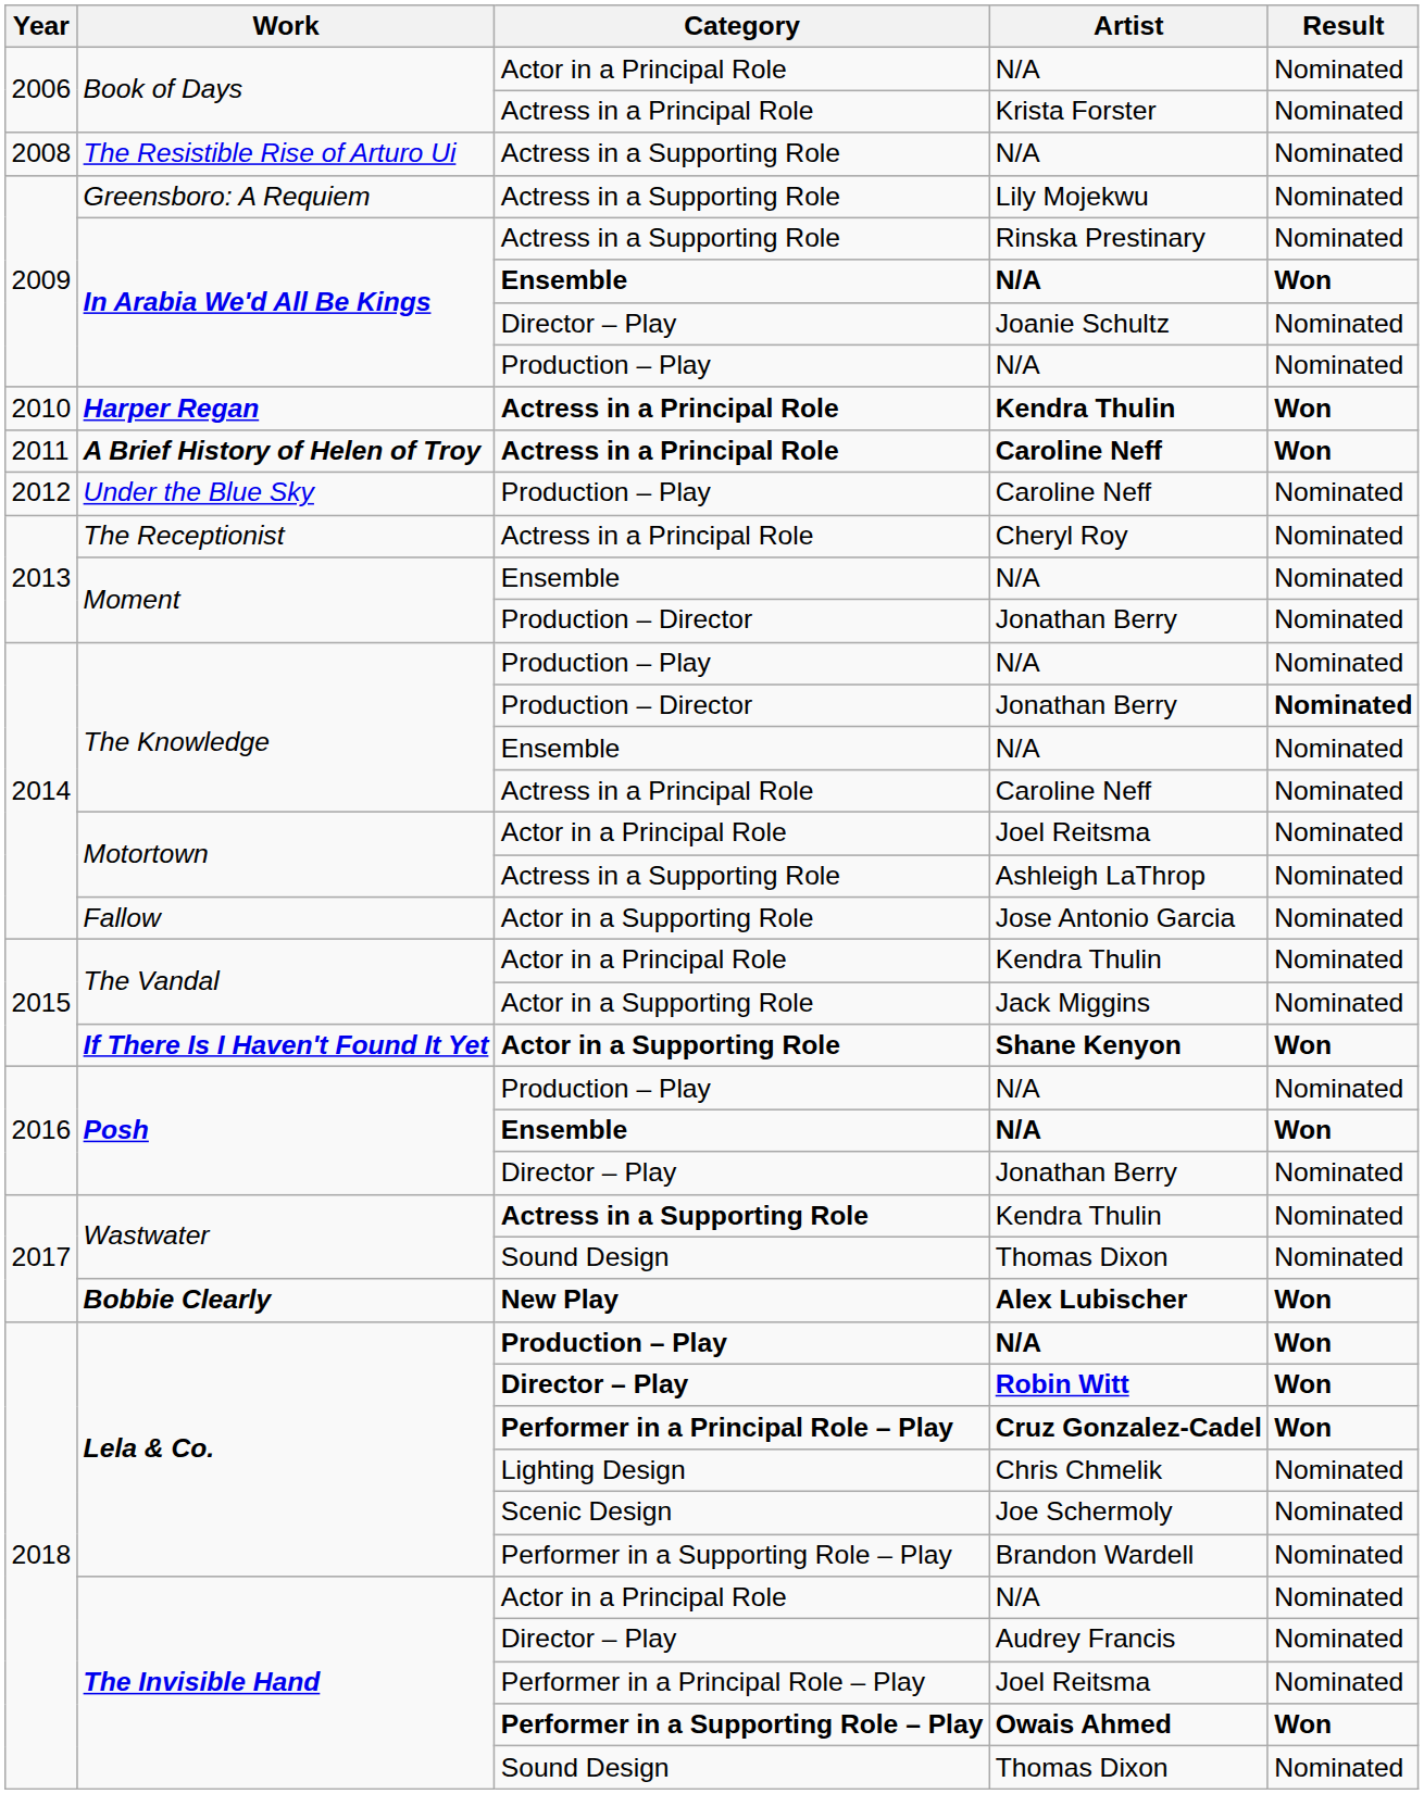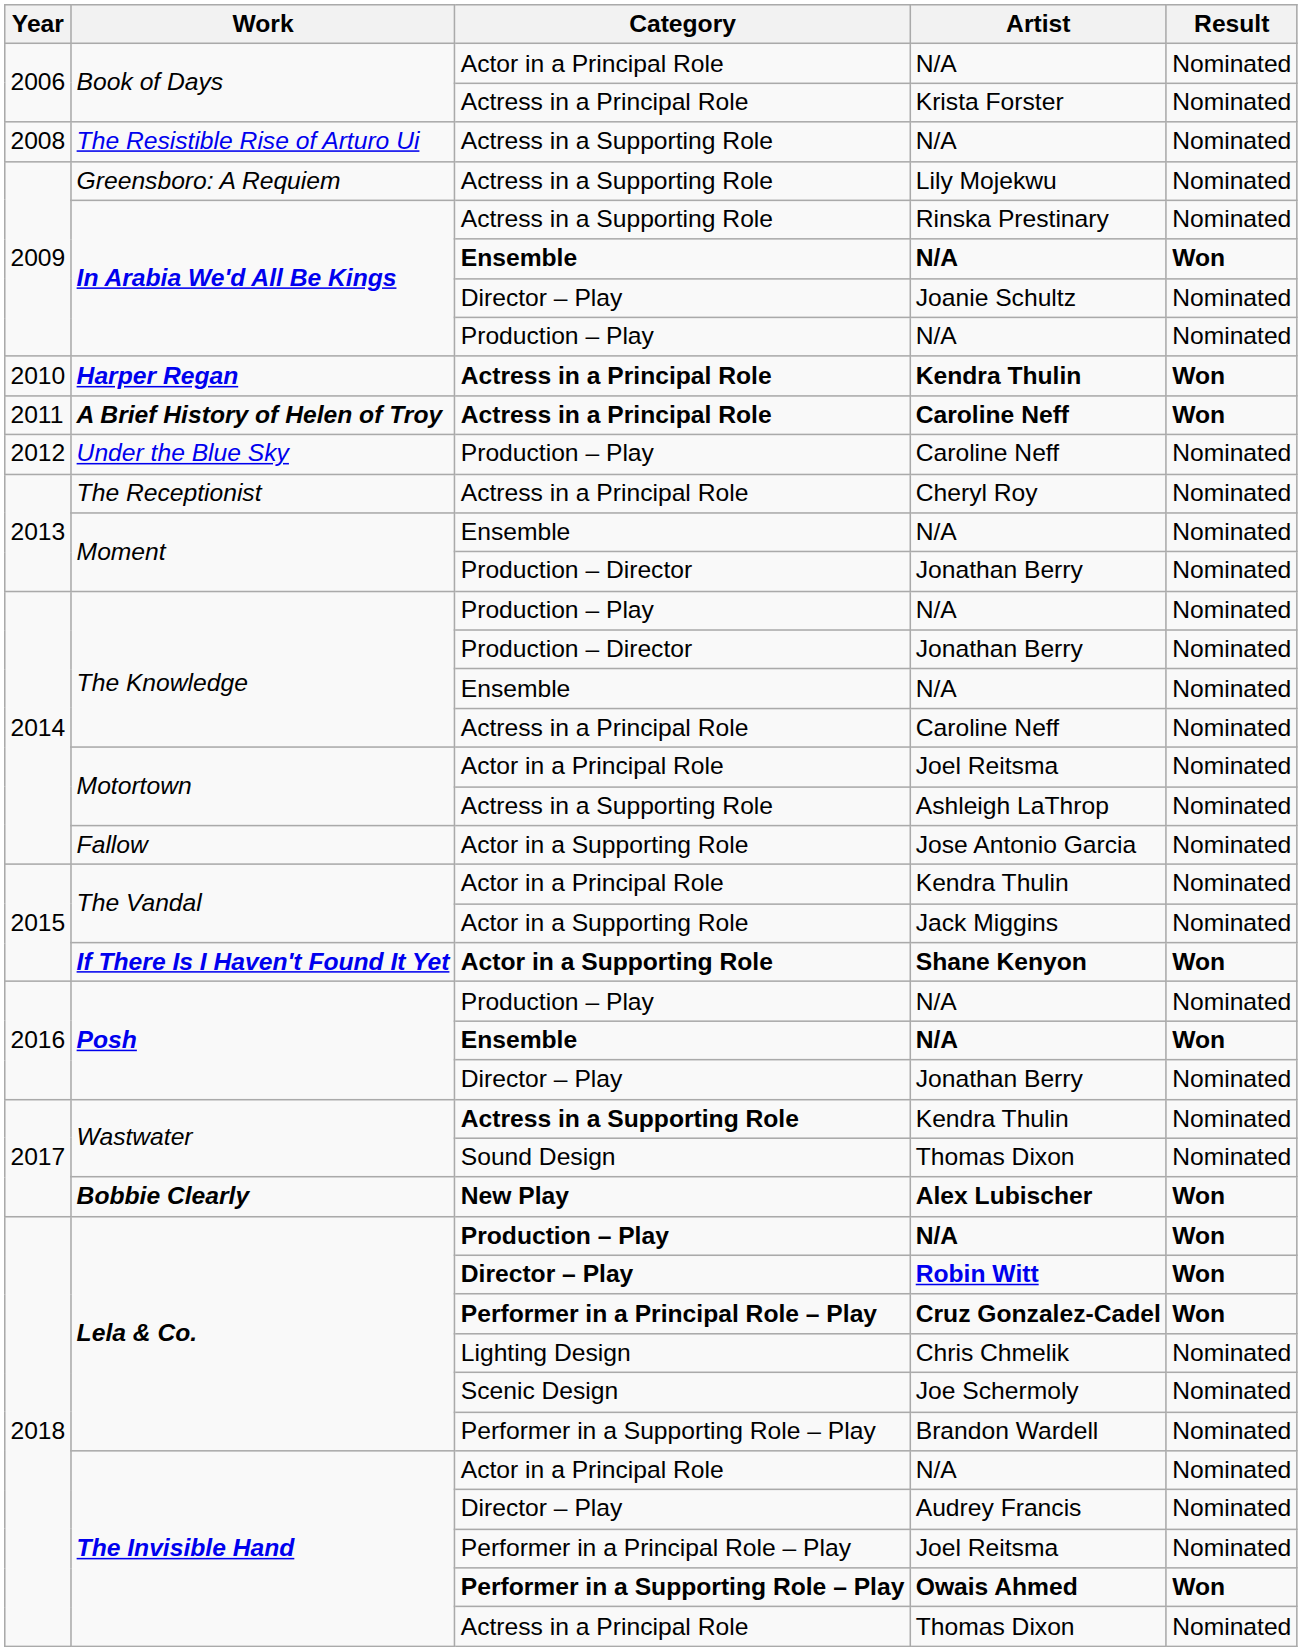 <table class="wikitable sortable">
 <tr>
 <th><strong>Year</strong></th>
 <th><strong>Work</strong></th>
 <th><strong>Category</strong></th>
 <th><strong>Artist</strong></th>
 <th><strong>Result</strong></th>
 </tr>
 <tr>
 <td rowspan="2">2006</td>
 <td rowspan="2"><em>Book of Days</em></td>
 <td>Actor in a Principal Role</td>
 <td>N/A</td>
 <td>Nominated</td>
 </tr>
 <tr>
 <td>Actress in a Principal Role</td>
 <td>Krista Forster</td>
 <td>Nominated</td>
 </tr>
 <tr>
 <td>2008</td>
 <td><em><a href='#'>The Resistible Rise of Arturo Ui</a></em></td>
 <td>Actress in a Supporting Role</td>
 <td>N/A</td>
 <td>Nominated</td>
 </tr>
 <tr>
 <td rowspan="5">2009</td>
 <td><em>Greensboro: A Requiem</em></td>
 <td>Actress in a Supporting Role</td>
 <td>Lily Mojekwu</td>
 <td>Nominated</td>
 </tr>
 <tr>
 <td rowspan="4"><strong><em><a href='#'>In Arabia We'd All Be Kings</a></em></strong></td>
 <td>Actress in a Supporting Role</td>
 <td>Rinska Prestinary</td>
 <td>Nominated</td>
 </tr>
 <tr>
 <td><strong>Ensemble</strong></td>
 <td><strong>N/A</strong></td>
 <td><strong>Won</strong></td>
 </tr>
 <tr>
 <td>Director – Play</td>
 <td>Joanie Schultz</td>
 <td>Nominated</td>
 </tr>
 <tr>
 <td>Production – Play</td>
 <td>N/A</td>
 <td>Nominated</td>
 </tr>
 <tr>
 <td>2010</td>
 <td><strong><em><a href='#'>Harper Regan</a></em></strong></td>
 <td><strong>Actress in a Principal Role</strong></td>
 <td><strong>Kendra Thulin</strong></td>
 <td><strong>Won</strong></td>
 </tr>
 <tr>
 <td>2011</td>
 <td><strong><em>A Brief History of Helen of Troy</em></strong></td>
 <td><strong>Actress in a Principal Role</strong></td>
 <td><strong>Caroline Neff</strong></td>
 <td><strong>Won</strong></td>
 </tr>
 <tr>
 <td>2012</td>
 <td><em><a href='#'>Under the Blue Sky</a></em></td>
 <td>Production – Play</td>
 <td>Caroline Neff</td>
 <td>Nominated</td>
 </tr>
 <tr>
 <td rowspan="3">2013</td>
 <td><em>The Receptionist</em></td>
 <td>Actress in a Principal Role</td>
 <td>Cheryl Roy</td>
 <td>Nominated</td>
 </tr>
 <tr>
 <td rowspan="2"><em>Moment</em></td>
 <td>Ensemble</td>
 <td>N/A</td>
 <td>Nominated</td>
 </tr>
 <tr>
 <td>Production – Director</td>
 <td>Jonathan Berry</td>
 <td>Nominated</td>
 </tr>
 <tr>
 <td rowspan="7">2014</td>
 <td rowspan="4"><em> </em><br><em>The Knowledge</em></td>
 <td>Production – Play</td>
 <td>N/A</td>
 <td>Nominated</td>
 </tr>
 <tr>
 <td>Production – Director</td>
 <td>Jonathan Berry</td>
-<td><strong>Nominated</strong></td>
+<td>Nominated</td>
 </tr>
 <tr>
 <td>Ensemble</td>
 <td>N/A</td>
 <td>Nominated</td>
 </tr>
 <tr>
 <td>Actress in a Principal Role</td>
 <td>Caroline Neff</td>
 <td>Nominated</td>
 </tr>
 <tr>
 <td rowspan="2"><em>Motortown</em></td>
 <td>Actor in a Principal Role</td>
 <td>Joel Reitsma</td>
 <td>Nominated</td>
 </tr>
 <tr>
 <td>Actress in a Supporting Role</td>
 <td>Ashleigh LaThrop</td>
 <td>Nominated</td>
 </tr>
 <tr>
 <td><em>Fallow</em></td>
 <td>Actor in a Supporting Role</td>
 <td>Jose Antonio Garcia</td>
 <td>Nominated</td>
 </tr>
 <tr>
 <td rowspan="3">2015</td>
 <td rowspan="2"><em>The Vandal</em></td>
 <td>Actor in a Principal Role</td>
 <td>Kendra Thulin</td>
 <td>Nominated</td>
 </tr>
 <tr>
 <td>Actor in a Supporting Role</td>
 <td>Jack Miggins</td>
 <td>Nominated</td>
 </tr>
 <tr>
 <td><strong><em><a href='#'>If There Is I Haven't Found It Yet</a></em></strong></td>
 <td><strong>Actor in a Supporting Role</strong></td>
 <td><strong>Shane Kenyon</strong></td>
 <td><strong>Won</strong></td>
 </tr>
 <tr>
 <td rowspan="3">2016</td>
 <td rowspan="3"><strong><em><a href='#'>Posh</a></em></strong></td>
 <td>Production – Play</td>
 <td>N/A</td>
 <td>Nominated</td>
 </tr>
 <tr>
 <td><strong>Ensemble</strong></td>
 <td><strong>N/A</strong></td>
 <td><strong>Won</strong></td>
 </tr>
 <tr>
 <td>Director – Play</td>
 <td>Jonathan Berry</td>
 <td>Nominated</td>
 </tr>
 <tr>
 <td rowspan="3">2017</td>
 <td rowspan="2"><em>Wastwater</em></td>
 <td><strong>Actress in a Supporting Role</strong></td>
 <td>Kendra Thulin</td>
 <td>Nominated</td>
 </tr>
 <tr>
 <td>Sound Design</td>
 <td>Thomas Dixon</td>
 <td>Nominated</td>
 </tr>
 <tr>
 <td><strong><em>Bobbie Clearly</em></strong></td>
 <td><strong>New Play</strong></td>
 <td><strong>Alex Lubischer</strong></td>
 <td><strong>Won</strong></td>
 </tr>
 <tr>
 <td rowspan="11">2018</td>
 <td rowspan="6"><strong><em>Lela & Co.</em></strong></td>
 <td><strong>Production – Play</strong></td>
 <td><strong>N/A</strong></td>
 <td><strong>Won</strong></td>
 </tr>
 <tr>
 <td><strong>Director – Play</strong></td>
 <td><strong><a href='#'>Robin Witt</a></strong></td>
 <td><strong>Won</strong></td>
 </tr>
 <tr>
 <td><strong>Performer in a Principal Role – Play</strong></td>
 <td><strong>Cruz Gonzalez-Cadel</strong></td>
 <td><strong>Won</strong></td>
 </tr>
 <tr>
 <td>Lighting Design</td>
 <td>Chris Chmelik</td>
 <td>Nominated</td>
 </tr>
 <tr>
 <td>Scenic Design</td>
 <td>Joe Schermoly</td>
 <td>Nominated</td>
 </tr>
 <tr>
 <td>Performer in a Supporting Role – Play</td>
 <td>Brandon Wardell</td>
 <td>Nominated</td>
 </tr>
 <tr>
 <td rowspan="5"><em><a href='#'><strong>The Invisible Hand</strong></a></em></td>
 <td>Actor in a Principal Role</td>
 <td>N/A</td>
 <td>Nominated</td>
 </tr>
 <tr>
 <td>Director – Play</td>
 <td>Audrey Francis</td>
 <td>Nominated</td>
 </tr>
 <tr>
 <td>Performer in a Principal Role – Play</td>
 <td>Joel Reitsma</td>
 <td>Nominated</td>
 </tr>
 <tr>
 <td><strong>Performer in a Supporting Role – Play</strong></td>
 <td><strong>Owais Ahmed</strong></td>
 <td><strong>Won</strong></td>
 </tr>
 <tr>
-<td>Sound Design</td>
+<td>Actress in a Principal Role</td>
 <td>Thomas Dixon</td>
 <td>Nominated</td>
 </tr>
 </table>
